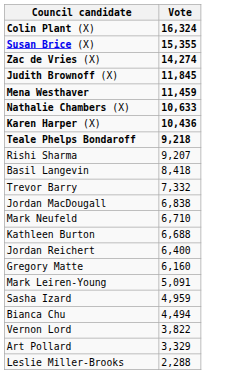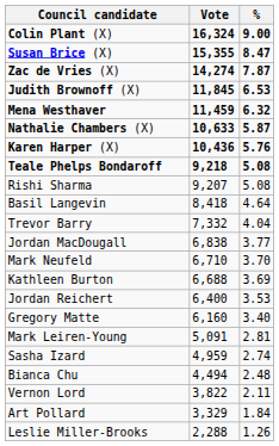 <table class="wikitable">
 <tr>
 <th width="200px">Council candidate</th>
 <th width="50px">Vote</th>
+<th width="30px">%</th>
 </tr>
 <tr>
 <td><strong>Colin Plant</strong> (X) </td>
 <td><strong>16,324</strong></td>
+<td><strong>9.00</strong></td>
 </tr>
 <tr>
 <td><strong><a href='#'>Susan Brice</a></strong> (X) </td>
 <td><strong>15,355</strong></td>
+<td><strong>8.47</strong></td>
 </tr>
 <tr>
 <td><strong>Zac de Vries</strong> (X) </td>
 <td><strong>14,274</strong></td>
+<td><strong>7.87</strong></td>
 </tr>
 <tr>
 <td><strong>Judith Brownoff</strong> (X) </td>
 <td><strong>11,845</strong></td>
+<td><strong>6.53</strong></td>
 </tr>
 <tr>
 <td><strong>Mena Westhaver</strong> </td>
 <td><strong>11,459</strong></td>
+<td><strong>6.32</strong></td>
 </tr>
 <tr>
 <td><strong>Nathalie Chambers</strong> (X) </td>
 <td><strong>10,633</strong></td>
+<td><strong>5.87</strong></td>
 </tr>
 <tr>
 <td><strong>Karen Harper</strong> (X) </td>
 <td><strong>10,436</strong></td>
+<td><strong>5.76</strong></td>
 </tr>
 <tr>
 <td><strong>Teale Phelps Bondaroff</strong> </td>
 <td><strong>9,218</strong></td>
+<td><strong>5.08</strong></td>
 </tr>
 <tr>
 <td>Rishi Sharma</td>
 <td>9,207</td>
+<td>5.08</td>
 </tr>
 <tr>
 <td>Basil Langevin</td>
 <td>8,418</td>
+<td>4.64</td>
 </tr>
 <tr>
 <td>Trevor Barry</td>
 <td>7,332</td>
+<td>4.04</td>
 </tr>
 <tr>
 <td>Jordan MacDougall</td>
 <td>6,838</td>
+<td>3.77</td>
 </tr>
 <tr>
 <td>Mark Neufeld</td>
 <td>6,710</td>
+<td>3.70</td>
 </tr>
 <tr>
 <td>Kathleen Burton</td>
 <td>6,688</td>
+<td>3.69</td>
 </tr>
 <tr>
 <td>Jordan Reichert</td>
 <td>6,400</td>
+<td>3.53</td>
 </tr>
 <tr>
 <td>Gregory Matte</td>
 <td>6,160</td>
+<td>3.40</td>
 </tr>
 <tr>
 <td>Mark Leiren-Young</td>
 <td>5,091</td>
+<td>2.81</td>
 </tr>
 <tr>
 <td>Sasha Izard</td>
 <td>4,959</td>
+<td>2.74</td>
 </tr>
 <tr>
 <td>Bianca Chu</td>
 <td>4,494</td>
+<td>2.48</td>
 </tr>
 <tr>
 <td>Vernon Lord</td>
 <td>3,822</td>
+<td>2.11</td>
 </tr>
 <tr>
 <td>Art Pollard</td>
 <td>3,329</td>
+<td>1.84</td>
 </tr>
 <tr>
 <td>Leslie Miller-Brooks</td>
 <td>2,288</td>
+<td>1.26</td>
 </tr>
 </table>
